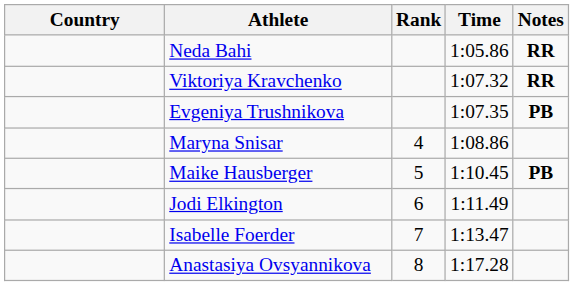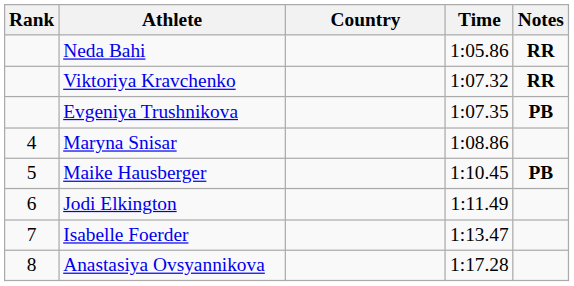 <table class="wikitable sortable" style="text-align:center">
 <tr>
+<th>Rank</th>
+<th style="width:180px">Athlete</th>
 <th style="width:125px">Country</th>
-<th style="width:180px">Athlete</th>
-<th>Rank</th>
 <th>Time</th>
 <th>Notes</th>
 </tr>
 <tr>
+<td></td>
+<td style="text-align:left;"><a href='#'>Neda Bahi</a></td>
 <td style="text-align:left;"></td>
-<td style="text-align:left;"><a href='#'>Neda Bahi</a></td>
-<td></td>
 <td>1:05.86</td>
 <td><strong>RR</strong></td>
 </tr>
 <tr>
+<td></td>
+<td style="text-align:left;"><a href='#'>Viktoriya Kravchenko</a></td>
 <td style="text-align:left;"></td>
-<td style="text-align:left;"><a href='#'>Viktoriya Kravchenko</a></td>
-<td></td>
 <td>1:07.32</td>
 <td><strong>RR</strong></td>
 </tr>
 <tr>
+<td></td>
+<td style="text-align:left;"><a href='#'>Evgeniya Trushnikova</a></td>
 <td style="text-align:left;"></td>
-<td style="text-align:left;"><a href='#'>Evgeniya Trushnikova</a></td>
-<td></td>
 <td>1:07.35</td>
 <td><strong>PB</strong></td>
 </tr>
 <tr>
+<td>4</td>
+<td style="text-align:left;"><a href='#'>Maryna Snisar</a></td>
 <td style="text-align:left;"></td>
-<td style="text-align:left;"><a href='#'>Maryna Snisar</a></td>
-<td>4</td>
 <td>1:08.86</td>
 <td></td>
 </tr>
 <tr>
+<td>5</td>
+<td style="text-align:left;"><a href='#'>Maike Hausberger</a></td>
 <td style="text-align:left;"></td>
-<td style="text-align:left;"><a href='#'>Maike Hausberger</a></td>
-<td>5</td>
 <td>1:10.45</td>
 <td><strong>PB</strong></td>
 </tr>
 <tr>
+<td>6</td>
+<td style="text-align:left;"><a href='#'>Jodi Elkington</a></td>
 <td style="text-align:left;"></td>
-<td style="text-align:left;"><a href='#'>Jodi Elkington</a></td>
-<td>6</td>
 <td>1:11.49</td>
 <td></td>
 </tr>
 <tr>
+<td>7</td>
+<td style="text-align:left;"><a href='#'>Isabelle Foerder</a></td>
 <td style="text-align:left;"></td>
-<td style="text-align:left;"><a href='#'>Isabelle Foerder</a></td>
-<td>7</td>
 <td>1:13.47</td>
 <td></td>
 </tr>
 <tr>
+<td>8</td>
+<td style="text-align:left;"><a href='#'>Anastasiya Ovsyannikova</a></td>
 <td style="text-align:left;"></td>
-<td style="text-align:left;"><a href='#'>Anastasiya Ovsyannikova</a></td>
-<td>8</td>
 <td>1:17.28</td>
 <td></td>
 </tr>
 </table>
